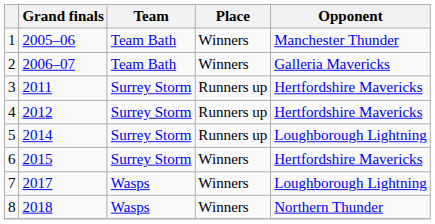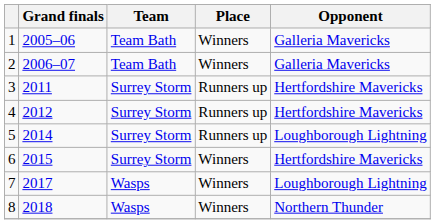 <table class="wikitable collapsible">
 <tr>
 <th></th>
 <th>Grand finals</th>
 <th>Team</th>
 <th>Place</th>
 <th>Opponent</th>
 </tr>
 <tr>
 <td>1</td>
 <td><a href='#'>2005–06</a></td>
 <td><a href='#'>Team Bath</a></td>
 <td>Winners</td>
-<td><a href='#'>Manchester Thunder</a></td>
+<td><a href='#'>Galleria Mavericks</a></td>
 </tr>
 <tr>
 <td>2</td>
 <td><a href='#'>2006–07</a></td>
 <td><a href='#'>Team Bath</a></td>
 <td>Winners</td>
 <td><a href='#'>Galleria Mavericks</a></td>
 </tr>
 <tr>
 <td>3</td>
 <td><a href='#'>2011</a></td>
 <td><a href='#'>Surrey Storm</a></td>
 <td>Runners up</td>
 <td><a href='#'>Hertfordshire Mavericks</a></td>
 </tr>
 <tr>
 <td>4</td>
 <td><a href='#'>2012</a></td>
 <td><a href='#'>Surrey Storm</a></td>
 <td>Runners up</td>
 <td><a href='#'>Hertfordshire Mavericks</a></td>
 </tr>
 <tr>
 <td>5</td>
 <td><a href='#'>2014</a></td>
 <td><a href='#'>Surrey Storm</a></td>
 <td>Runners up</td>
 <td><a href='#'>Loughborough Lightning</a></td>
 </tr>
 <tr>
 <td>6</td>
 <td><a href='#'>2015</a></td>
 <td><a href='#'>Surrey Storm</a></td>
 <td>Winners</td>
 <td><a href='#'>Hertfordshire Mavericks</a></td>
 </tr>
 <tr>
 <td>7</td>
 <td><a href='#'>2017</a></td>
 <td><a href='#'>Wasps</a></td>
 <td>Winners</td>
 <td><a href='#'>Loughborough Lightning</a></td>
 </tr>
 <tr>
 <td>8</td>
 <td><a href='#'>2018</a></td>
 <td><a href='#'>Wasps</a></td>
 <td>Winners</td>
 <td><a href='#'>Northern Thunder</a></td>
 </tr>
 <tr>
 </tr>
 </table>
